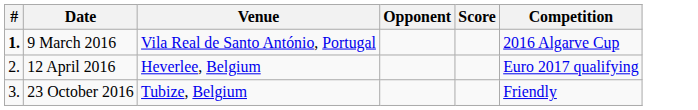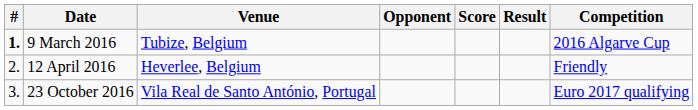 <table class="wikitable collapsible collapsed">
 <tr>
 <th>#</th>
 <th>Date</th>
 <th>Venue</th>
 <th>Opponent</th>
 <th>Score</th>
+<th>Result</th>
 <th>Competition</th>
 </tr>
 <tr>
 <td><strong>1.</strong></td>
 <td>9 March 2016</td>
-<td><a href='#'>Vila Real de Santo António</a>, <a href='#'>Portugal</a></td>
+<td><a href='#'>Tubize</a>, <a href='#'>Belgium</a></td>
+<td></td>
 <td></td>
 <td></td>
 <td><a href='#'>2016 Algarve Cup</a></td>
 </tr>
 <tr>
 <td>2.</td>
 <td>12 April 2016</td>
 <td><a href='#'>Heverlee</a>, <a href='#'>Belgium</a></td>
 <td></td>
 <td></td>
-<td><a href='#'>Euro 2017 qualifying</a></td>
+<td></td>
+<td><a href='#'>Friendly</a></td>
 </tr>
 <tr>
 <td>3.</td>
 <td>23 October 2016</td>
-<td><a href='#'>Tubize</a>, <a href='#'>Belgium</a></td>
+<td><a href='#'>Vila Real de Santo António</a>, <a href='#'>Portugal</a></td>
 <td></td>
 <td></td>
-<td><a href='#'>Friendly</a></td>
+<td></td>
+<td><a href='#'>Euro 2017 qualifying</a></td>
 </tr>
 </table>
